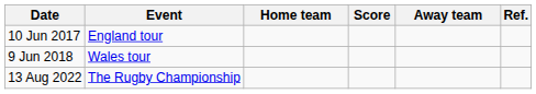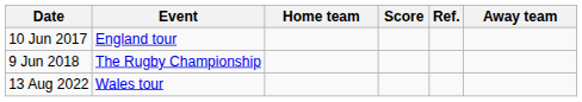 <table class="wikitable"  style="text-align:left; width:;">
 <tr>
 <th>Date</th>
 <th width= px>Event</th>
 <th width=120px>Home team</th>
 <th width=50px>Score</th>
+<th>Ref.</th>
 <th width=120px>Away team</th>
-<th>Ref.</th>
 </tr>
 <tr>
 <td>10 Jun 2017</td>
 <td><a href='#'>England tour</a></td>
 <td></td>
 <td></td>
 <td></td>
 <td></td>
 </tr>
 <tr>
 <td>9 Jun 2018</td>
-<td><a href='#'>Wales tour</a></td>
+<td><a href='#'>The Rugby Championship</a></td>
 <td></td>
 <td></td>
 <td></td>
 <td></td>
 </tr>
 <tr>
 <td>13 Aug 2022</td>
-<td><a href='#'>The Rugby Championship</a></td>
+<td><a href='#'>Wales tour</a></td>
 <td></td>
 <td></td>
 <td></td>
 <td></td>
 </tr>
 </table>
